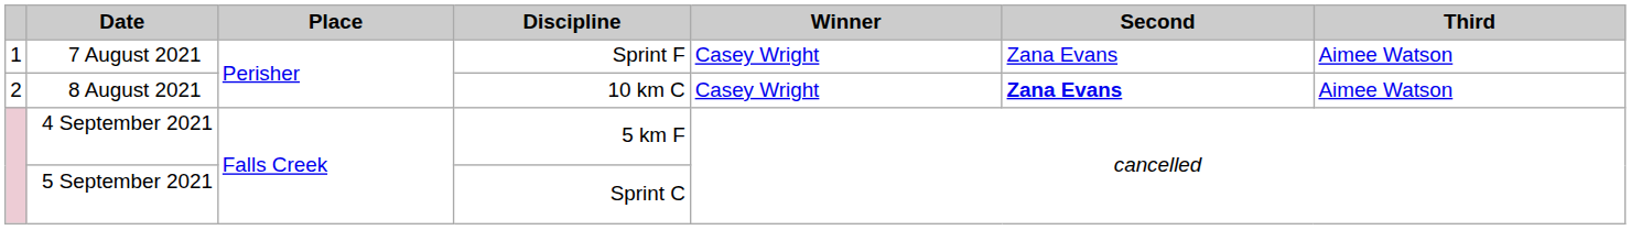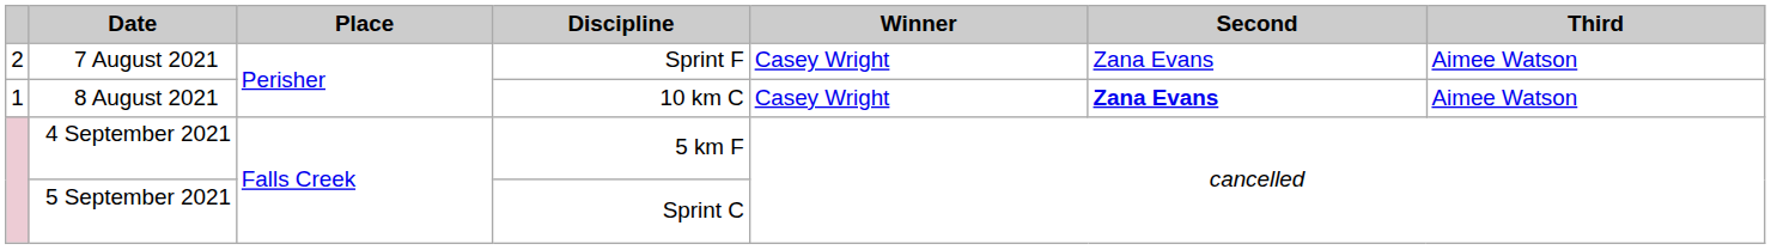 <table class="wikitable plainrowheaders" style="background:#fff; font-size:86%; line-height:16px; border:grey solid 1px; border-collapse:collapse;">
 <tr style="background:#ccc; text-align:center;">
 <th scope="col" style="background:#ccc; width=30 px;"></th>
 <th scope="col" style="background:#ccc; width:120px;">Date</th>
 <th scope="col" style="background:#ccc; width:150px;">Place</th>
 <th scope="col" style="background:#ccc; width:150px;">Discipline</th>
 <th scope="col" style="background:#ccc; width:200px;">Winner</th>
 <th scope="col" style="background:#ccc; width:200px;">Second</th>
 <th scope="col" style="background:#ccc; width:200px;">Third</th>
 </tr>
 <tr>
-<td align=center>1</td>
+<td align=center>2</td>
 <td align=right>7 August 2021  </td>
 <td rowspan=2> <a href='#'>Perisher</a></td>
 <td align=right>Sprint F</td>
 <td> <a href='#'>Casey Wright</a></td>
 <td> <a href='#'>Zana Evans</a></td>
 <td> <a href='#'>Aimee Watson</a></td>
 </tr>
 <tr>
-<td align=center>2</td>
+<td align=center>1</td>
 <td align=right>8 August 2021  </td>
 <td align=right>10 km C</td>
 <td> <a href='#'>Casey Wright</a></td>
 <td><strong> <a href='#'>Zana Evans</a></strong></td>
 <td> <a href='#'>Aimee Watson</a></td>
 </tr>
 <tr>
 <td rowspan=2 bgcolor="EDCCD5"></td>
 <td align=right>4 September 2021  </td>
 <td rowspan=2> <a href='#'>Falls Creek</a></td>
 <td align=right>5 km F</td>
 <td rowspan=2 colspan=3 align=center><em>cancelled</em></td>
 </tr>
 <tr>
 <td align=right>5 September 2021  </td>
 <td align=right>Sprint C</td>
 </tr>
 </table>
